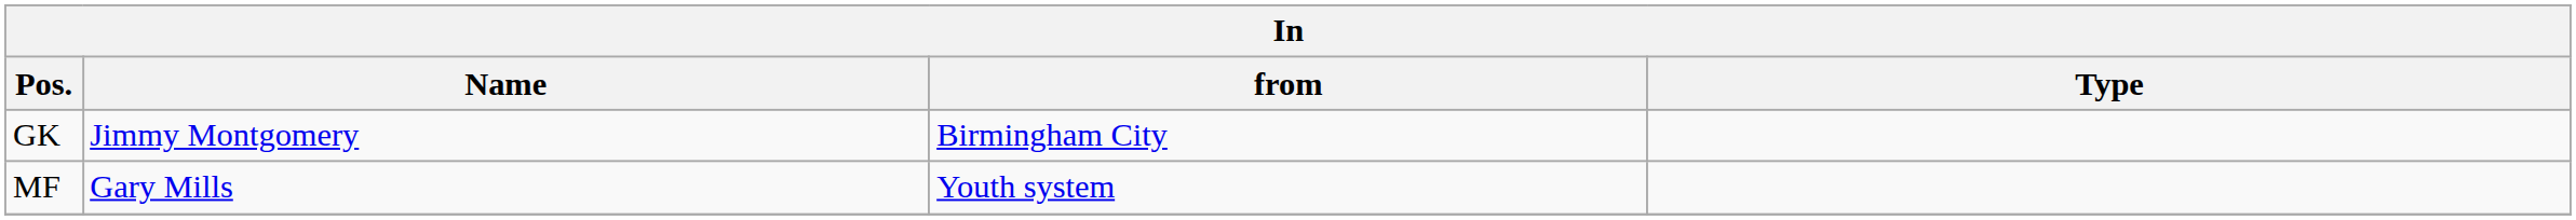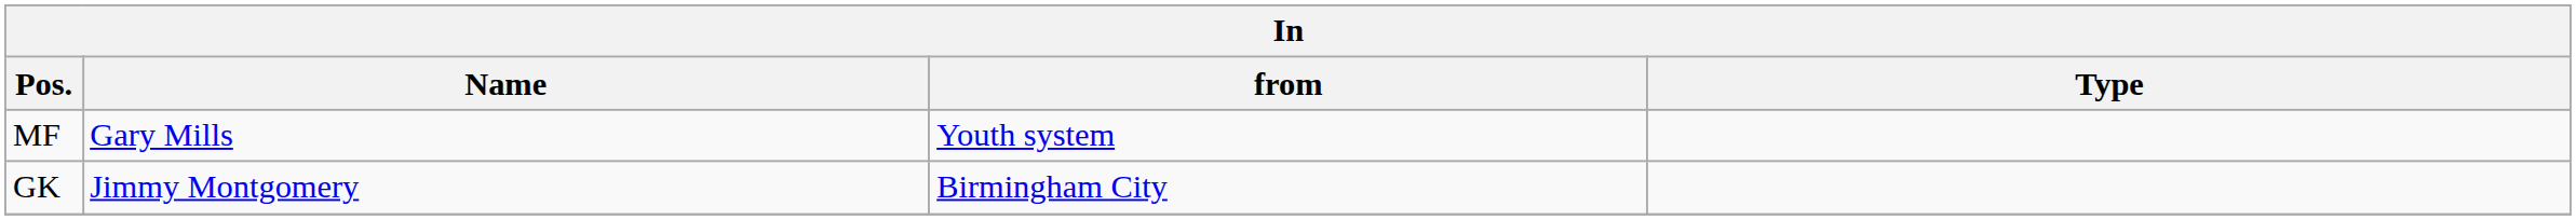 <table class="wikitable" style="font-size:100%;width:99%;">
 <tr>
 <th colspan="4">In</th>
 </tr>
 <tr>
 <th width=3%>Pos.</th>
 <th width=33%>Name</th>
 <th width=28%>from</th>
 <th width=36%>Type</th>
 </tr>
 <tr>
+<td>MF</td>
+<td><a href='#'>Gary Mills</a></td>
+<td><a href='#'>Youth system</a></td>
+<td></td>
+</tr>
+<tr>
 <td>GK</td>
 <td><a href='#'>Jimmy Montgomery</a></td>
 <td><a href='#'>Birmingham City</a></td>
 <td></td>
 </tr>
 <tr>
-<td>MF</td>
-<td><a href='#'>Gary Mills</a></td>
-<td><a href='#'>Youth system</a></td>
-<td></td>
-</tr>
-<tr>
 </tr>
 </table>
